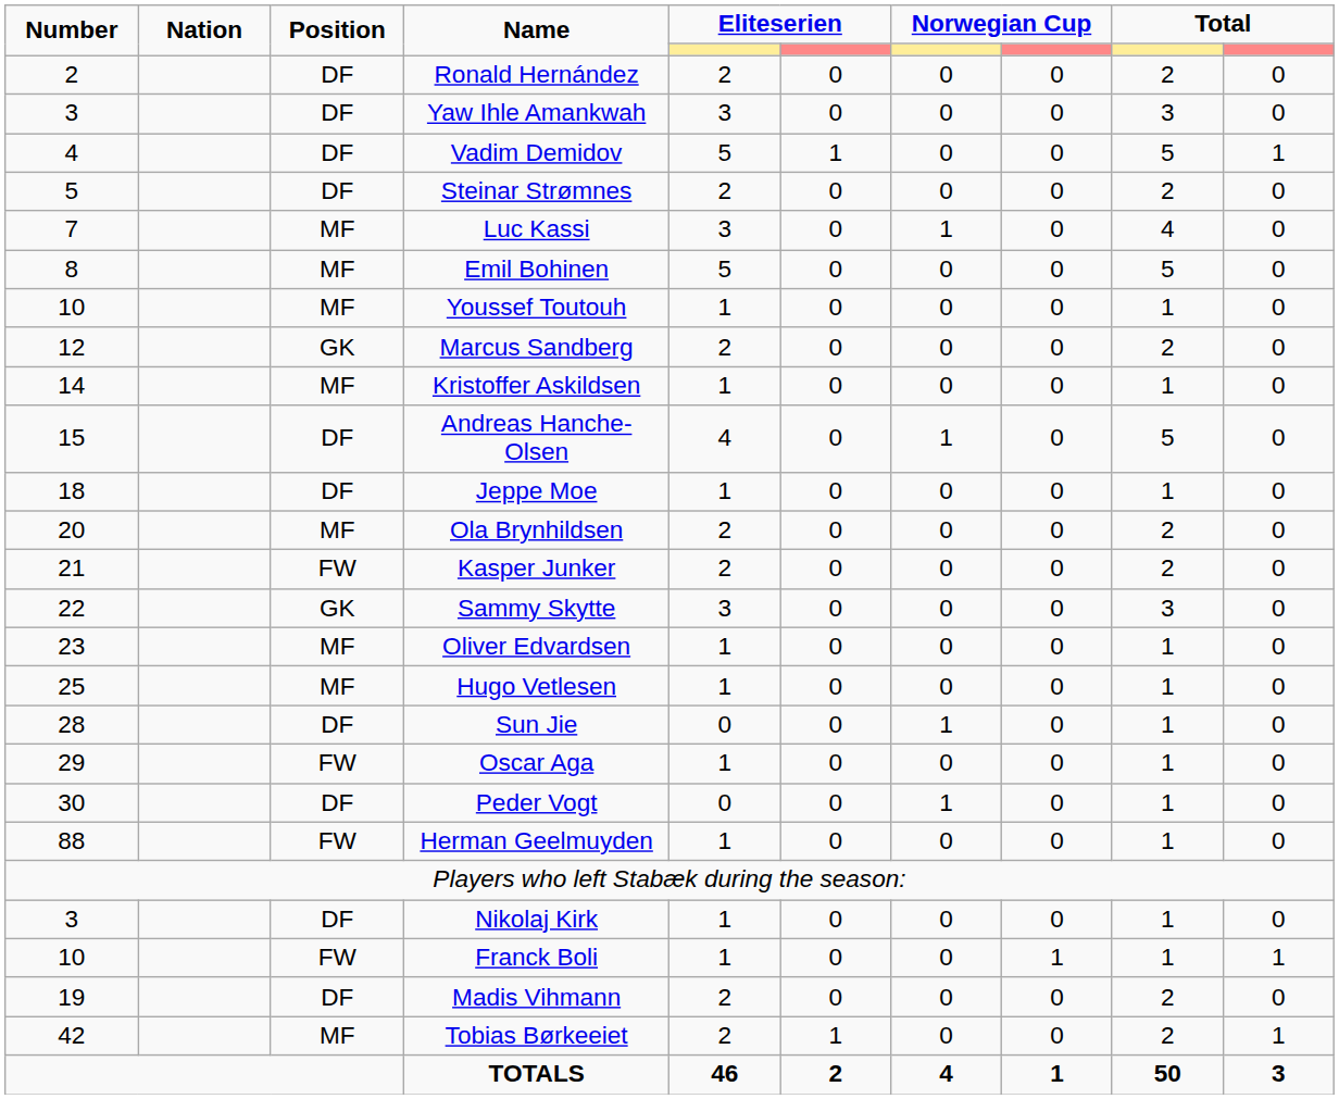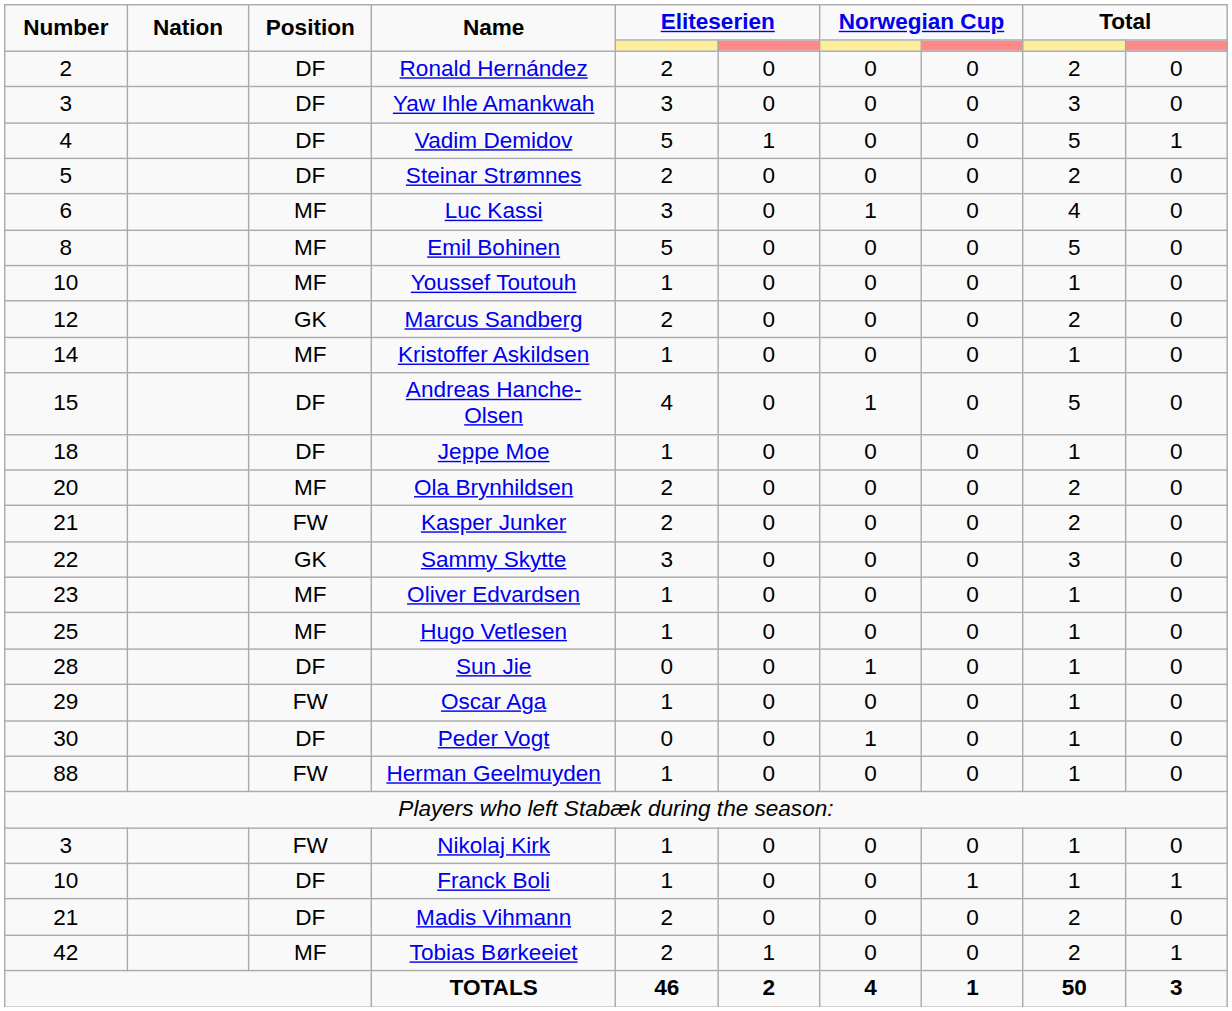 <table class="wikitable" style="font-size: 100%; text-align: center;">
 <tr>
 <td rowspan="2" width="10%" align="center"><strong>Number</strong></td>
 <td rowspan="2" width="10%" align="center"><strong>Nation</strong></td>
 <td rowspan="2" width="10%" align="center"><strong>Position</strong></td>
 <td rowspan="2" width="20%" align="center"><strong>Name</strong></td>
 <td colspan="2" align="center"><strong><a href='#'>Eliteserien</a></strong></td>
 <td colspan="2" align="center"><strong><a href='#'>Norwegian Cup</a></strong></td>
 <td colspan="2" align="center"><strong>Total</strong></td>
 </tr>
 <tr>
 <th width=60 style="background: #FFEE99"></th>
 <th width=60 style="background: #FF8888"></th>
 <th width=60 style="background: #FFEE99"></th>
 <th width=60 style="background: #FF8888"></th>
 <th width=60 style="background: #FFEE99"></th>
 <th width=60 style="background: #FF8888"></th>
 </tr>
 <tr>
 <td>2</td>
 <td></td>
 <td>DF</td>
 <td><a href='#'>Ronald Hernández</a></td>
 <td>2</td>
 <td>0</td>
 <td>0</td>
 <td>0</td>
 <td>2</td>
 <td>0</td>
 </tr>
 <tr>
 <td>3</td>
 <td></td>
 <td>DF</td>
 <td><a href='#'>Yaw Ihle Amankwah</a></td>
 <td>3</td>
 <td>0</td>
 <td>0</td>
 <td>0</td>
 <td>3</td>
 <td>0</td>
 </tr>
 <tr>
 <td>4</td>
 <td></td>
 <td>DF</td>
 <td><a href='#'>Vadim Demidov</a></td>
 <td>5</td>
 <td>1</td>
 <td>0</td>
 <td>0</td>
 <td>5</td>
 <td>1</td>
 </tr>
 <tr>
 <td>5</td>
 <td></td>
 <td>DF</td>
 <td><a href='#'>Steinar Strømnes</a></td>
 <td>2</td>
 <td>0</td>
 <td>0</td>
 <td>0</td>
 <td>2</td>
 <td>0</td>
 </tr>
 <tr>
-<td>7</td>
+<td>6</td>
 <td></td>
 <td>MF</td>
 <td><a href='#'>Luc Kassi</a></td>
 <td>3</td>
 <td>0</td>
 <td>1</td>
 <td>0</td>
 <td>4</td>
 <td>0</td>
 </tr>
 <tr>
 <td>8</td>
 <td></td>
 <td>MF</td>
 <td><a href='#'>Emil Bohinen</a></td>
 <td>5</td>
 <td>0</td>
 <td>0</td>
 <td>0</td>
 <td>5</td>
 <td>0</td>
 </tr>
 <tr>
 <td>10</td>
 <td></td>
 <td>MF</td>
 <td><a href='#'>Youssef Toutouh</a></td>
 <td>1</td>
 <td>0</td>
 <td>0</td>
 <td>0</td>
 <td>1</td>
 <td>0</td>
 </tr>
 <tr>
 <td>12</td>
 <td></td>
 <td>GK</td>
 <td><a href='#'>Marcus Sandberg</a></td>
 <td>2</td>
 <td>0</td>
 <td>0</td>
 <td>0</td>
 <td>2</td>
 <td>0</td>
 </tr>
 <tr>
 <td>14</td>
 <td></td>
 <td>MF</td>
 <td><a href='#'>Kristoffer Askildsen</a></td>
 <td>1</td>
 <td>0</td>
 <td>0</td>
 <td>0</td>
 <td>1</td>
 <td>0</td>
 </tr>
 <tr>
 <td>15</td>
 <td></td>
 <td>DF</td>
 <td><a href='#'>Andreas Hanche-Olsen</a></td>
 <td>4</td>
 <td>0</td>
 <td>1</td>
 <td>0</td>
 <td>5</td>
 <td>0</td>
 </tr>
 <tr>
 <td>18</td>
 <td></td>
 <td>DF</td>
 <td><a href='#'>Jeppe Moe</a></td>
 <td>1</td>
 <td>0</td>
 <td>0</td>
 <td>0</td>
 <td>1</td>
 <td>0</td>
 </tr>
 <tr>
 <td>20</td>
 <td></td>
 <td>MF</td>
 <td><a href='#'>Ola Brynhildsen</a></td>
 <td>2</td>
 <td>0</td>
 <td>0</td>
 <td>0</td>
 <td>2</td>
 <td>0</td>
 </tr>
 <tr>
 <td>21</td>
 <td></td>
 <td>FW</td>
 <td><a href='#'>Kasper Junker</a></td>
 <td>2</td>
 <td>0</td>
 <td>0</td>
 <td>0</td>
 <td>2</td>
 <td>0</td>
 </tr>
 <tr>
 <td>22</td>
 <td></td>
 <td>GK</td>
 <td><a href='#'>Sammy Skytte</a></td>
 <td>3</td>
 <td>0</td>
 <td>0</td>
 <td>0</td>
 <td>3</td>
 <td>0</td>
 </tr>
 <tr>
 <td>23</td>
 <td></td>
 <td>MF</td>
 <td><a href='#'>Oliver Edvardsen</a></td>
 <td>1</td>
 <td>0</td>
 <td>0</td>
 <td>0</td>
 <td>1</td>
 <td>0</td>
 </tr>
 <tr>
 <td>25</td>
 <td></td>
 <td>MF</td>
 <td><a href='#'>Hugo Vetlesen</a></td>
 <td>1</td>
 <td>0</td>
 <td>0</td>
 <td>0</td>
 <td>1</td>
 <td>0</td>
 </tr>
 <tr>
 <td>28</td>
 <td></td>
 <td>DF</td>
 <td><a href='#'>Sun Jie</a></td>
 <td>0</td>
 <td>0</td>
 <td>1</td>
 <td>0</td>
 <td>1</td>
 <td>0</td>
 </tr>
 <tr>
 <td>29</td>
 <td></td>
 <td>FW</td>
 <td><a href='#'>Oscar Aga</a></td>
 <td>1</td>
 <td>0</td>
 <td>0</td>
 <td>0</td>
 <td>1</td>
 <td>0</td>
 </tr>
 <tr>
 <td>30</td>
 <td></td>
 <td>DF</td>
 <td><a href='#'>Peder Vogt</a></td>
 <td>0</td>
 <td>0</td>
 <td>1</td>
 <td>0</td>
 <td>1</td>
 <td>0</td>
 </tr>
 <tr>
 <td>88</td>
 <td></td>
 <td>FW</td>
 <td><a href='#'>Herman Geelmuyden</a></td>
 <td>1</td>
 <td>0</td>
 <td>0</td>
 <td>0</td>
 <td>1</td>
 <td>0</td>
 </tr>
 <tr>
 <td colspan="10"><em>Players who left Stabæk during the season:</em></td>
 </tr>
 <tr>
 <td>3</td>
 <td></td>
-<td>DF</td>
+<td>FW</td>
 <td><a href='#'>Nikolaj Kirk</a></td>
 <td>1</td>
 <td>0</td>
 <td>0</td>
 <td>0</td>
 <td>1</td>
 <td>0</td>
 </tr>
 <tr>
 <td>10</td>
 <td></td>
-<td>FW</td>
+<td>DF</td>
 <td><a href='#'>Franck Boli</a></td>
 <td>1</td>
 <td>0</td>
 <td>0</td>
 <td>1</td>
 <td>1</td>
 <td>1</td>
 </tr>
 <tr>
-<td>19</td>
+<td>21</td>
 <td></td>
 <td>DF</td>
 <td><a href='#'>Madis Vihmann</a></td>
 <td>2</td>
 <td>0</td>
 <td>0</td>
 <td>0</td>
 <td>2</td>
 <td>0</td>
 </tr>
 <tr>
 <td>42</td>
 <td></td>
 <td>MF</td>
 <td><a href='#'>Tobias Børkeeiet</a></td>
 <td>2</td>
 <td>1</td>
 <td>0</td>
 <td>0</td>
 <td>2</td>
 <td>1</td>
 </tr>
 <tr>
 <td colspan="3"></td>
 <td><strong>TOTALS</strong></td>
 <td><strong>46</strong></td>
 <td><strong>2</strong></td>
 <td><strong>4</strong></td>
 <td><strong>1</strong></td>
 <td><strong>50</strong></td>
 <td><strong>3</strong></td>
 </tr>
 </table>
